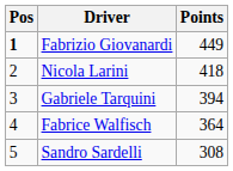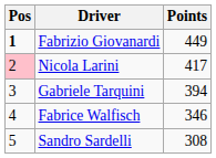 <table class="wikitable" style="font-size: 85%;">
 <tr>
 <th>Pos</th>
 <th>Driver</th>
 <th>Points</th>
 </tr>
 <tr>
 <td><strong>1</strong></td>
 <td> <a href='#'>Fabrizio Giovanardi</a></td>
 <td style="text-align:right">449</td>
 </tr>
 <tr>
-<td>2</td>
+<td style="background: pink;">2</td>
 <td> <a href='#'>Nicola Larini</a></td>
-<td style="text-align:right">418</td>
+<td style="text-align:right">417</td>
 </tr>
 <tr>
 <td>3</td>
 <td> <a href='#'>Gabriele Tarquini</a></td>
 <td style="text-align:right">394</td>
 </tr>
 <tr>
 <td>4</td>
 <td> <a href='#'>Fabrice Walfisch</a></td>
-<td style="text-align:right">364</td>
+<td style="text-align:right">346</td>
 </tr>
 <tr>
 <td>5</td>
 <td> <a href='#'>Sandro Sardelli</a></td>
 <td style="text-align:right">308</td>
 </tr>
 <tr>
 </tr>
 </table>
